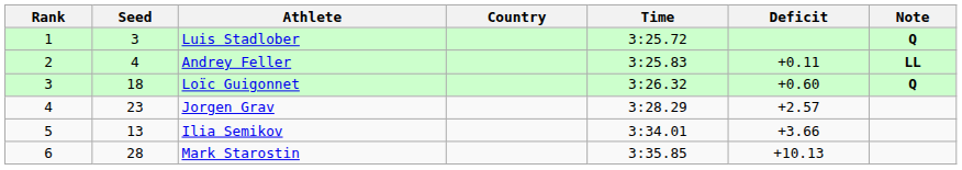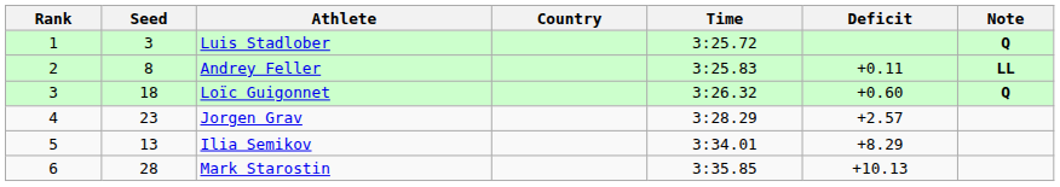 <table class="wikitable sortable" style="text-align:center" width=70%>
 <tr>
 <th>Rank</th>
 <th>Seed</th>
 <th>Athlete</th>
 <th>Country</th>
 <th>Time</th>
 <th>Deficit</th>
 <th>Note</th>
 </tr>
 <tr bgcolor=ccffcc>
 <td>1</td>
 <td>3</td>
 <td align=left><a href='#'>Luis Stadlober</a></td>
 <td align=left></td>
 <td>3:25.72</td>
 <td></td>
 <td><strong>Q</strong></td>
 </tr>
 <tr bgcolor=ccffcc>
 <td>2</td>
-<td>4</td>
+<td>8</td>
 <td align=left><a href='#'>Andrey Feller</a></td>
 <td align=left></td>
 <td>3:25.83</td>
 <td>+0.11</td>
 <td><strong>LL</strong></td>
 </tr>
 <tr bgcolor=ccffcc>
 <td>3</td>
 <td>18</td>
 <td align=left><a href='#'>Loïc Guigonnet</a></td>
 <td align=left></td>
 <td>3:26.32</td>
 <td>+0.60</td>
 <td><strong>Q</strong></td>
 </tr>
 <tr>
 <td>4</td>
 <td>23</td>
 <td align=left><a href='#'>Jorgen Grav</a></td>
 <td align=left></td>
 <td>3:28.29</td>
 <td>+2.57</td>
 <td></td>
 </tr>
 <tr>
 <td>5</td>
 <td>13</td>
 <td align=left><a href='#'>Ilia Semikov</a></td>
 <td align=left></td>
 <td>3:34.01</td>
-<td>+3.66</td>
+<td>+8.29</td>
 <td></td>
 </tr>
 <tr>
 <td>6</td>
 <td>28</td>
 <td align=left><a href='#'>Mark Starostin</a></td>
 <td align=left></td>
 <td>3:35.85</td>
 <td>+10.13</td>
 <td></td>
 </tr>
 </table>
